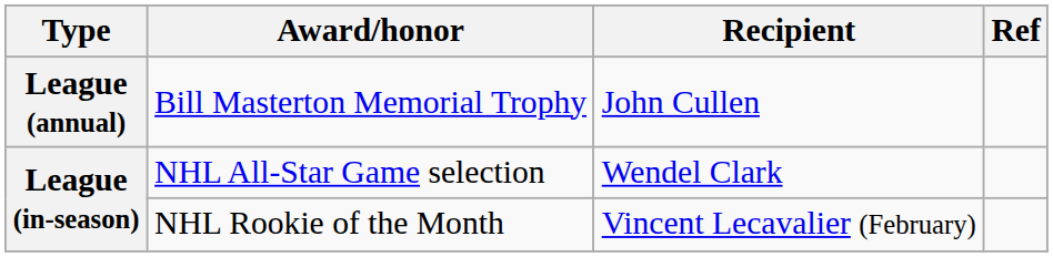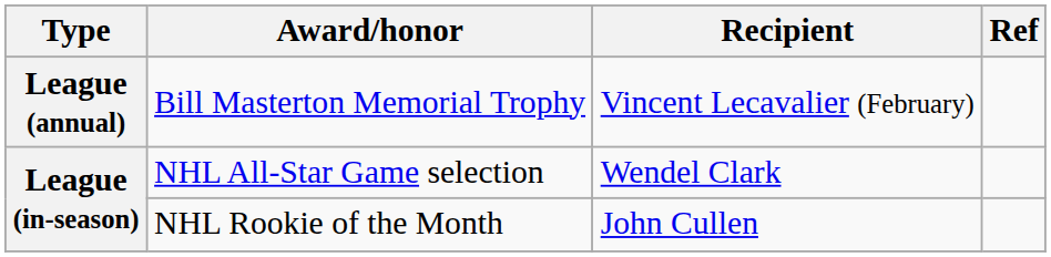 <table class="wikitable">
 <tr>
 <th scope="col">Type</th>
 <th scope="col">Award/honor</th>
 <th scope="col">Recipient</th>
 <th scope="col">Ref</th>
 </tr>
 <tr>
 <th scope="row">League<br><small>(annual)</small></th>
 <td><a href='#'>Bill Masterton Memorial Trophy</a></td>
-<td><a href='#'>John Cullen</a></td>
+<td><a href='#'>Vincent Lecavalier</a> <small>(February)</small></td>
 <td></td>
 </tr>
 <tr>
 <th scope="row" rowspan="2">League<br><small>(in-season)</small></th>
 <td><a href='#'>NHL All-Star Game</a> selection</td>
 <td><a href='#'>Wendel Clark</a></td>
 <td></td>
 </tr>
 <tr>
 <td>NHL Rookie of the Month</td>
-<td><a href='#'>Vincent Lecavalier</a> <small>(February)</small></td>
+<td><a href='#'>John Cullen</a></td>
 <td></td>
 </tr>
 </table>
